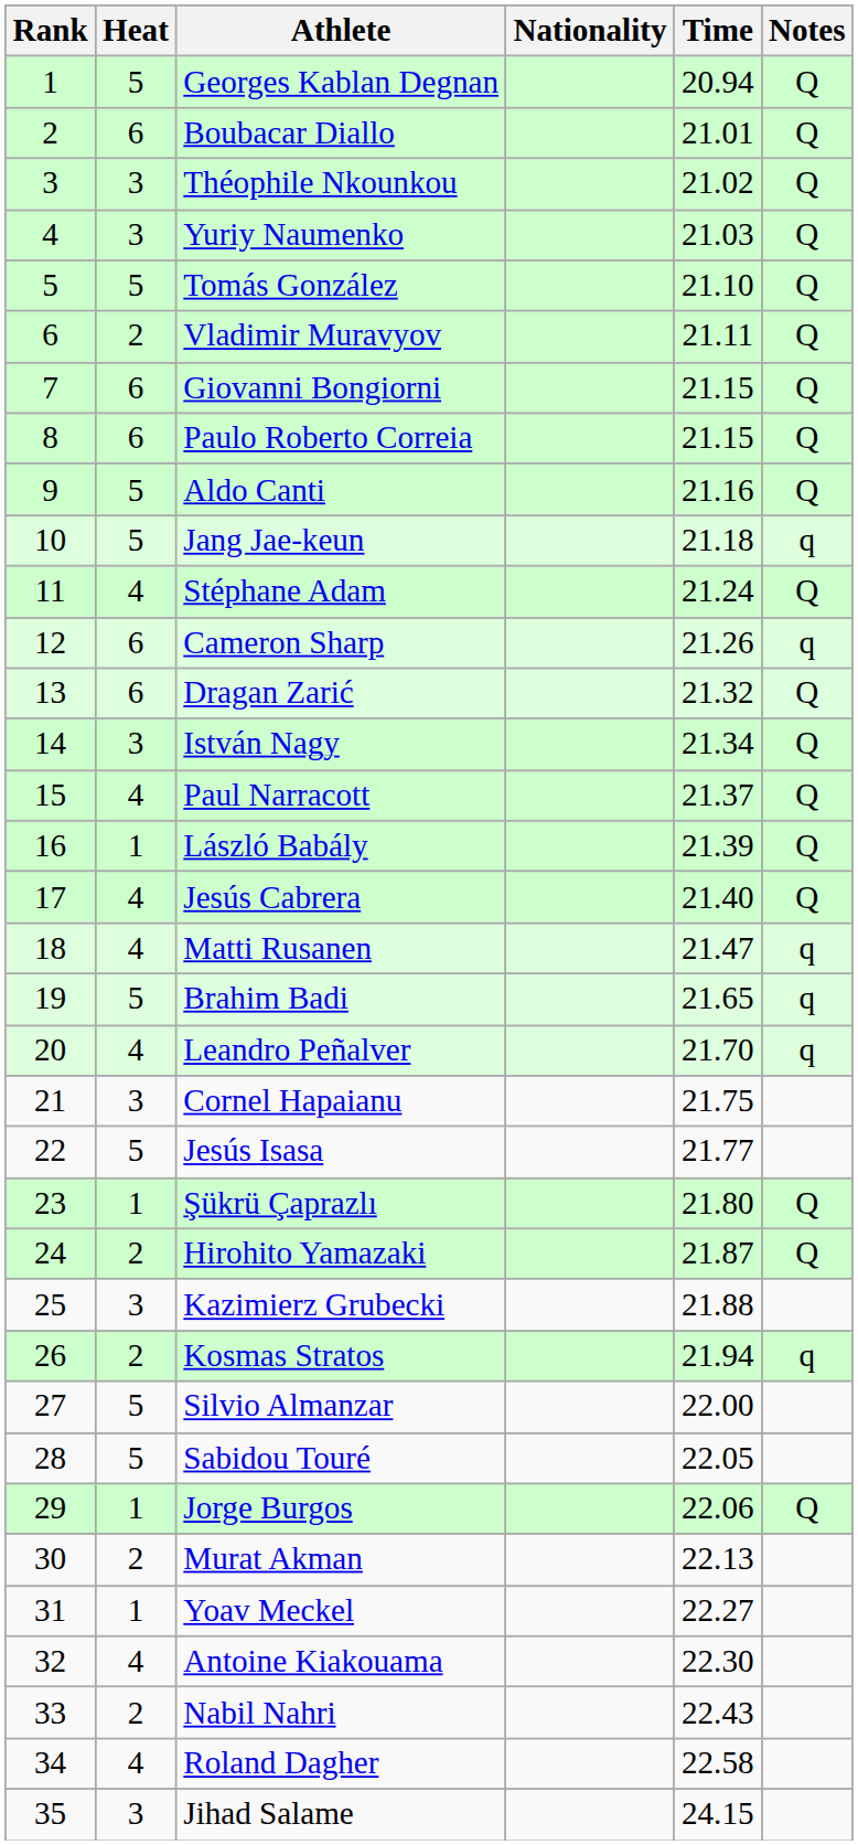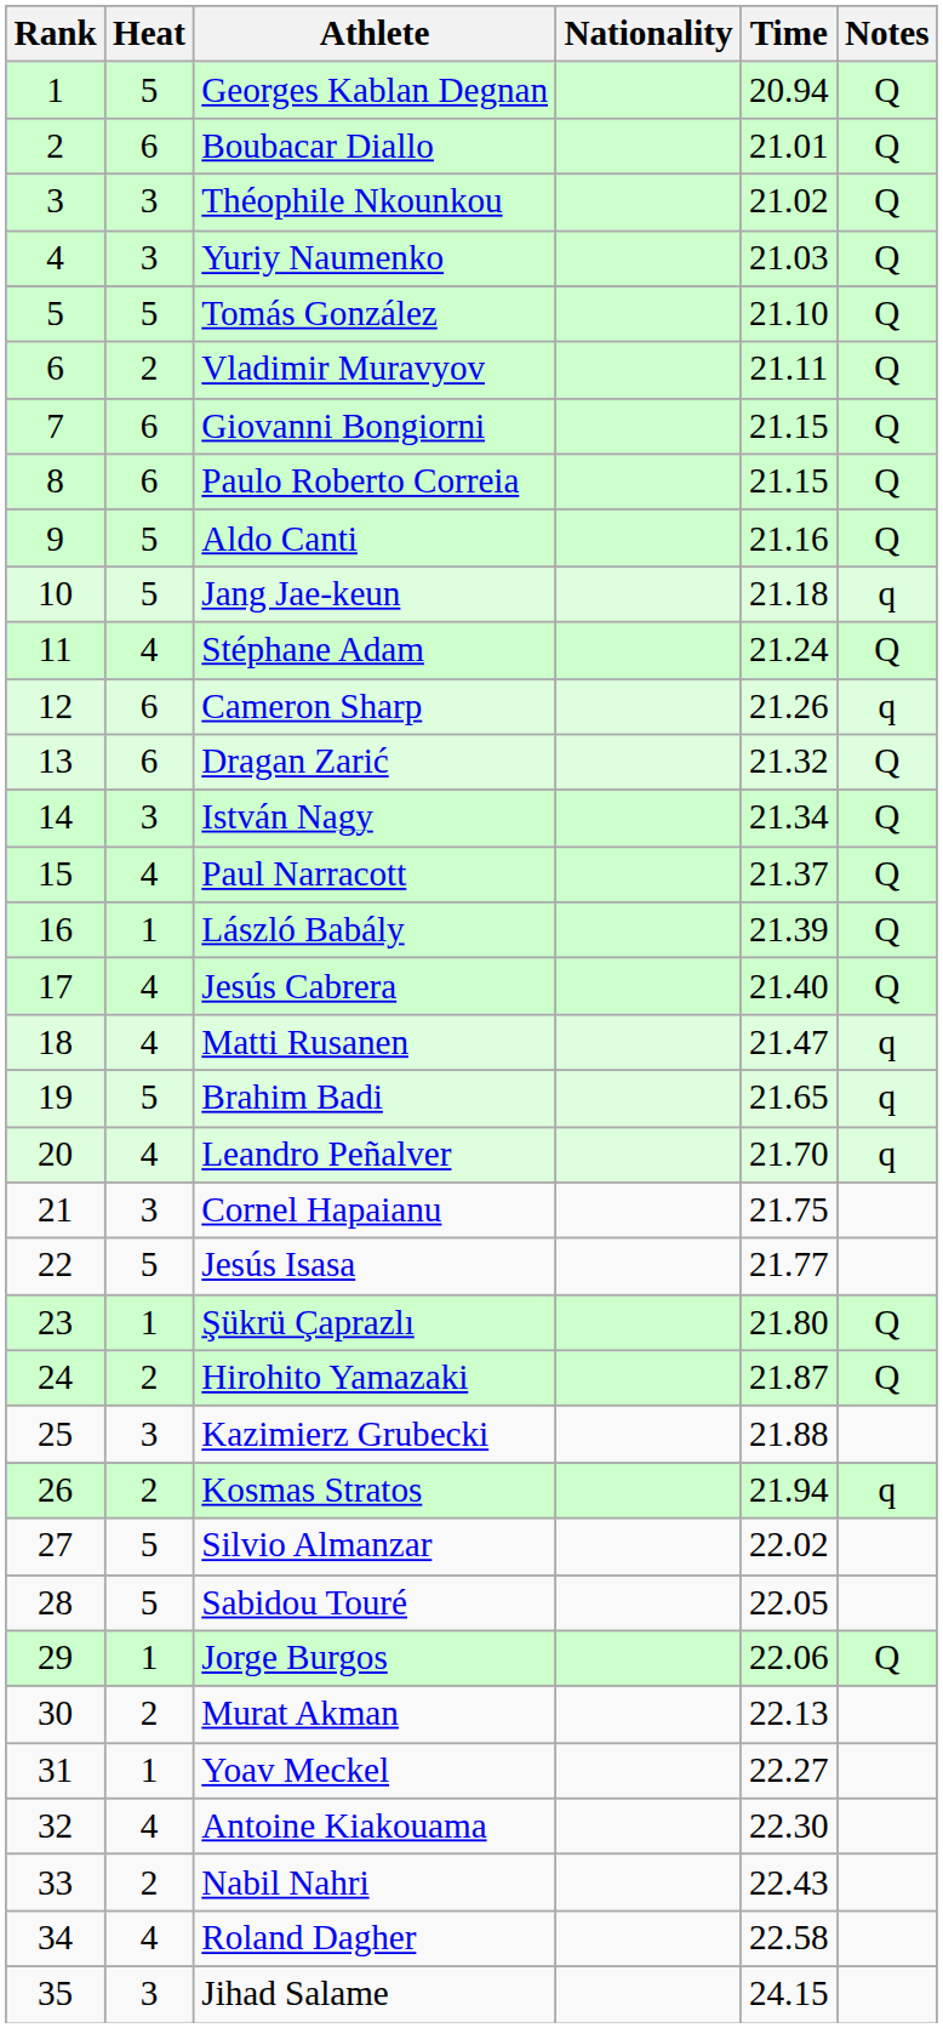 <table class="wikitable sortable" style="text-align:center">
 <tr>
 <th>Rank</th>
 <th>Heat</th>
 <th>Athlete</th>
 <th>Nationality</th>
 <th>Time</th>
 <th>Notes</th>
 </tr>
 <tr bgcolor=ccffcc>
 <td>1</td>
 <td>5</td>
 <td align=left><a href='#'>Georges Kablan Degnan</a></td>
 <td align=left></td>
 <td>20.94</td>
 <td>Q</td>
 </tr>
 <tr bgcolor=ccffcc>
 <td>2</td>
 <td>6</td>
 <td align=left><a href='#'>Boubacar Diallo</a></td>
 <td align=left></td>
 <td>21.01</td>
 <td>Q</td>
 </tr>
 <tr bgcolor=ccffcc>
 <td>3</td>
 <td>3</td>
 <td align=left><a href='#'>Théophile Nkounkou</a></td>
 <td align=left></td>
 <td>21.02</td>
 <td>Q</td>
 </tr>
 <tr bgcolor=ccffcc>
 <td>4</td>
 <td>3</td>
 <td align=left><a href='#'>Yuriy Naumenko</a></td>
 <td align=left></td>
 <td>21.03</td>
 <td>Q</td>
 </tr>
 <tr bgcolor=ccffcc>
 <td>5</td>
 <td>5</td>
 <td align=left><a href='#'>Tomás González</a></td>
 <td align=left></td>
 <td>21.10</td>
 <td>Q</td>
 </tr>
 <tr bgcolor=ccffcc>
 <td>6</td>
 <td>2</td>
 <td align=left><a href='#'>Vladimir Muravyov</a></td>
 <td align=left></td>
 <td>21.11</td>
 <td>Q</td>
 </tr>
 <tr bgcolor=ccffcc>
 <td>7</td>
 <td>6</td>
 <td align=left><a href='#'>Giovanni Bongiorni</a></td>
 <td align=left></td>
 <td>21.15</td>
 <td>Q</td>
 </tr>
 <tr bgcolor=ccffcc>
 <td>8</td>
 <td>6</td>
 <td align=left><a href='#'>Paulo Roberto Correia</a></td>
 <td align=left></td>
 <td>21.15</td>
 <td>Q</td>
 </tr>
 <tr bgcolor=ccffcc>
 <td>9</td>
 <td>5</td>
 <td align=left><a href='#'>Aldo Canti</a></td>
 <td align=left></td>
 <td>21.16</td>
 <td>Q</td>
 </tr>
 <tr bgcolor=ddffdd>
 <td>10</td>
 <td>5</td>
 <td align=left><a href='#'>Jang Jae-keun</a></td>
 <td align=left></td>
 <td>21.18</td>
 <td>q</td>
 </tr>
 <tr bgcolor=ccffcc>
 <td>11</td>
 <td>4</td>
 <td align=left><a href='#'>Stéphane Adam</a></td>
 <td align=left></td>
 <td>21.24</td>
 <td>Q</td>
 </tr>
 <tr bgcolor=ddffdd>
 <td>12</td>
 <td>6</td>
 <td align=left><a href='#'>Cameron Sharp</a></td>
 <td align=left></td>
 <td>21.26</td>
 <td>q</td>
 </tr>
 <tr bgcolor=ddffdd>
 <td>13</td>
 <td>6</td>
 <td align=left><a href='#'>Dragan Zarić</a></td>
 <td align=left></td>
 <td>21.32</td>
 <td>Q</td>
 </tr>
 <tr bgcolor=ccffcc>
 <td>14</td>
 <td>3</td>
 <td align=left><a href='#'>István Nagy</a></td>
 <td align=left></td>
 <td>21.34</td>
 <td>Q</td>
 </tr>
 <tr bgcolor=ccffcc>
 <td>15</td>
 <td>4</td>
 <td align=left><a href='#'>Paul Narracott</a></td>
 <td align=left></td>
 <td>21.37</td>
 <td>Q</td>
 </tr>
 <tr bgcolor=ccffcc>
 <td>16</td>
 <td>1</td>
 <td align=left><a href='#'>László Babály</a></td>
 <td align=left></td>
 <td>21.39</td>
 <td>Q</td>
 </tr>
 <tr bgcolor=ccffcc>
 <td>17</td>
 <td>4</td>
 <td align=left><a href='#'>Jesús Cabrera</a></td>
 <td align=left></td>
 <td>21.40</td>
 <td>Q</td>
 </tr>
 <tr bgcolor=ddffdd>
 <td>18</td>
 <td>4</td>
 <td align=left><a href='#'>Matti Rusanen</a></td>
 <td align=left></td>
 <td>21.47</td>
 <td>q</td>
 </tr>
 <tr bgcolor=ddffdd>
 <td>19</td>
 <td>5</td>
 <td align=left><a href='#'>Brahim Badi</a></td>
 <td align=left></td>
 <td>21.65</td>
 <td>q</td>
 </tr>
 <tr bgcolor=ddffdd>
 <td>20</td>
 <td>4</td>
 <td align=left><a href='#'>Leandro Peñalver</a></td>
 <td align=left></td>
 <td>21.70</td>
 <td>q</td>
 </tr>
 <tr>
 <td>21</td>
 <td>3</td>
 <td align=left><a href='#'>Cornel Hapaianu</a></td>
 <td align=left></td>
 <td>21.75</td>
 <td></td>
 </tr>
 <tr>
 <td>22</td>
 <td>5</td>
 <td align=left><a href='#'>Jesús Isasa</a></td>
 <td align=left></td>
 <td>21.77</td>
 <td></td>
 </tr>
 <tr bgcolor=ccffcc>
 <td>23</td>
 <td>1</td>
 <td align=left><a href='#'>Şükrü Çaprazlı</a></td>
 <td align=left></td>
 <td>21.80</td>
 <td>Q</td>
 </tr>
 <tr bgcolor=ccffcc>
 <td>24</td>
 <td>2</td>
 <td align=left><a href='#'>Hirohito Yamazaki</a></td>
 <td align=left></td>
 <td>21.87</td>
 <td>Q</td>
 </tr>
 <tr>
 <td>25</td>
 <td>3</td>
 <td align=left><a href='#'>Kazimierz Grubecki</a></td>
 <td align=left></td>
 <td>21.88</td>
 <td></td>
 </tr>
 <tr bgcolor=ccffcc>
 <td>26</td>
 <td>2</td>
 <td align=left><a href='#'>Kosmas Stratos</a></td>
 <td align=left></td>
 <td>21.94</td>
 <td>q</td>
 </tr>
 <tr>
 <td>27</td>
 <td>5</td>
 <td align=left><a href='#'>Silvio Almanzar</a></td>
 <td align=left></td>
-<td>22.00</td>
+<td>22.02</td>
 <td></td>
 </tr>
 <tr>
 <td>28</td>
 <td>5</td>
 <td align=left><a href='#'>Sabidou Touré</a></td>
 <td align=left></td>
 <td>22.05</td>
 <td></td>
 </tr>
 <tr bgcolor=ccffcc>
 <td>29</td>
 <td>1</td>
 <td align=left><a href='#'>Jorge Burgos</a></td>
 <td align=left></td>
 <td>22.06</td>
 <td>Q</td>
 </tr>
 <tr>
 <td>30</td>
 <td>2</td>
 <td align=left><a href='#'>Murat Akman</a></td>
 <td align=left></td>
 <td>22.13</td>
 <td></td>
 </tr>
 <tr>
 <td>31</td>
 <td>1</td>
 <td align=left><a href='#'>Yoav Meckel</a></td>
 <td align=left></td>
 <td>22.27</td>
 <td></td>
 </tr>
 <tr>
 <td>32</td>
 <td>4</td>
 <td align=left><a href='#'>Antoine Kiakouama</a></td>
 <td align=left></td>
 <td>22.30</td>
 <td></td>
 </tr>
 <tr>
 <td>33</td>
 <td>2</td>
 <td align=left><a href='#'>Nabil Nahri</a></td>
 <td align=left></td>
 <td>22.43</td>
 <td></td>
 </tr>
 <tr>
 <td>34</td>
 <td>4</td>
 <td align=left><a href='#'>Roland Dagher</a></td>
 <td align=left></td>
 <td>22.58</td>
 <td></td>
 </tr>
 <tr>
 <td>35</td>
 <td>3</td>
 <td align=left>Jihad Salame</td>
 <td align=left></td>
 <td>24.15</td>
 <td></td>
 </tr>
 </table>
